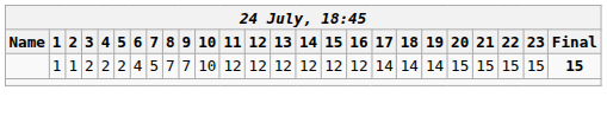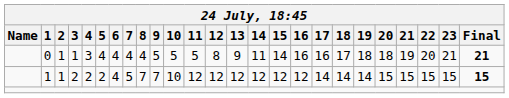 <table class=wikitable style="text-align:center; width: 55%">
 <tr>
 <th colspan=25><em>24 July, 18:45</em></th>
 </tr>
 <tr>
 <th>Name</th>
 <th>1</th>
 <th>2</th>
 <th>3</th>
 <th>4</th>
 <th>5</th>
 <th>6</th>
 <th>7</th>
 <th>8</th>
 <th>9</th>
 <th>10</th>
 <th>11</th>
 <th>12</th>
 <th>13</th>
 <th>14</th>
 <th>15</th>
 <th>16</th>
 <th>17</th>
 <th>18</th>
 <th>19</th>
 <th>20</th>
 <th>21</th>
 <th>22</th>
 <th>23</th>
 <th>Final</th>
 </tr>
 <tr>
+<td align=left><strong></strong></td>
+<td>0</td>
+<td>1</td>
+<td>1</td>
+<td>3</td>
+<td>4</td>
+<td>4</td>
+<td>4</td>
+<td>4</td>
+<td>5</td>
+<td>5</td>
+<td>5</td>
+<td>8</td>
+<td>9</td>
+<td>11</td>
+<td>14</td>
+<td>16</td>
+<td>16</td>
+<td>17</td>
+<td>18</td>
+<td>18</td>
+<td>19</td>
+<td>20</td>
+<td>21</td>
+<td><strong>21</strong></td>
+</tr>
+<tr>
 <td align=left></td>
 <td>1</td>
 <td>1</td>
 <td>2</td>
 <td>2</td>
 <td>2</td>
 <td>4</td>
 <td>5</td>
 <td>7</td>
 <td>7</td>
 <td>10</td>
 <td>12</td>
 <td>12</td>
 <td>12</td>
 <td>12</td>
 <td>12</td>
 <td>12</td>
 <td>14</td>
 <td>14</td>
 <td>14</td>
 <td>15</td>
 <td>15</td>
 <td>15</td>
 <td>15</td>
 <td><strong>15</strong></td>
 </tr>
 <tr>
 <td colspan=25></td>
 </tr>
 </table>
